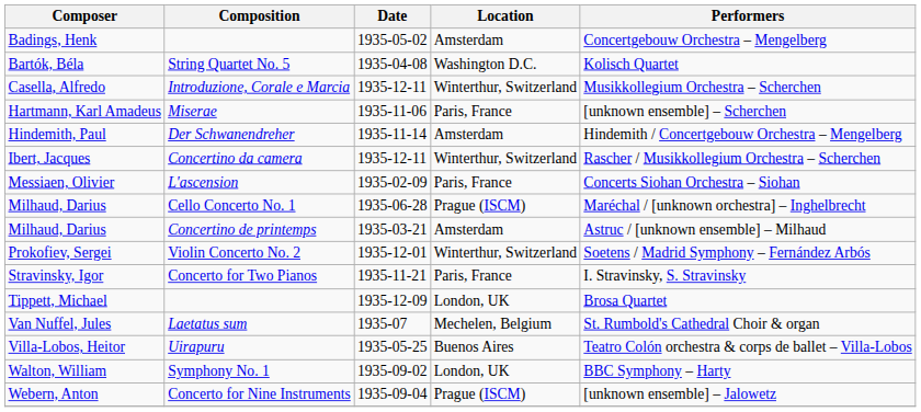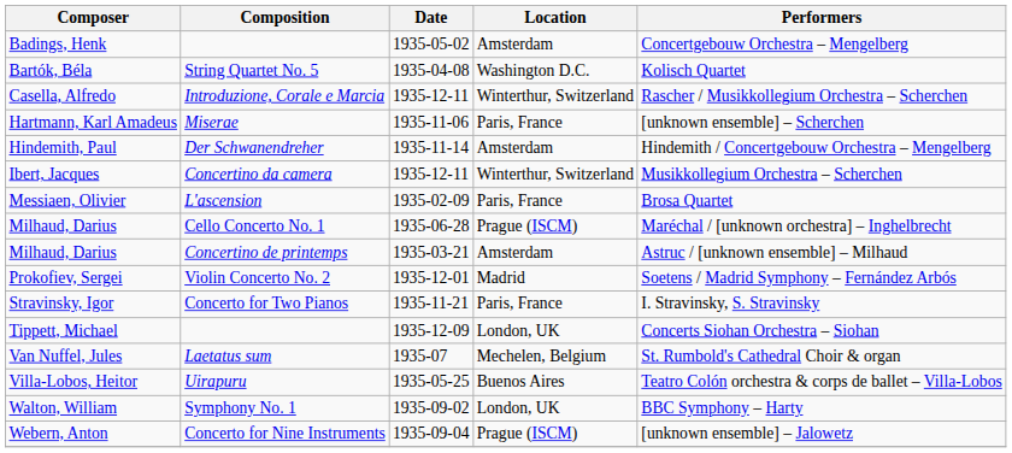 <table class="wikitable sortable">
 <tr>
 <th>Composer</th>
 <th>Composition</th>
 <th>Date</th>
 <th>Location</th>
 <th>Performers</th>
 </tr>
 <tr>
 <td><a href='#'>Badings, Henk</a></td>
 <td></td>
 <td>1935-05-02</td>
 <td>Amsterdam</td>
 <td><a href='#'>Concertgebouw Orchestra</a> – <a href='#'>Mengelberg</a></td>
 </tr>
 <tr>
 <td><a href='#'>Bartók, Béla</a></td>
 <td><a href='#'>String Quartet No. 5</a></td>
 <td>1935-04-08</td>
 <td>Washington D.C.</td>
 <td><a href='#'>Kolisch Quartet</a></td>
 </tr>
 <tr>
 <td><a href='#'>Casella, Alfredo</a></td>
 <td><em><a href='#'>Introduzione, Corale e Marcia</a></em></td>
 <td>1935-12-11</td>
 <td>Winterthur, Switzerland</td>
-<td><a href='#'>Musikkollegium Orchestra</a> – <a href='#'>Scherchen</a></td>
+<td><a href='#'>Rascher</a> / <a href='#'>Musikkollegium Orchestra</a> – <a href='#'>Scherchen</a></td>
 </tr>
 <tr>
 <td><a href='#'>Hartmann, Karl Amadeus</a></td>
 <td><em><a href='#'>Miserae</a></em></td>
 <td>1935-11-06</td>
 <td>Paris, France</td>
 <td>[unknown ensemble] – <a href='#'>Scherchen</a></td>
 </tr>
 <tr>
 <td><a href='#'>Hindemith, Paul</a></td>
 <td><em><a href='#'>Der Schwanendreher</a></em></td>
 <td>1935-11-14</td>
 <td>Amsterdam</td>
 <td>Hindemith / <a href='#'>Concertgebouw Orchestra</a> – <a href='#'>Mengelberg</a></td>
 </tr>
 <tr>
 <td><a href='#'>Ibert, Jacques</a></td>
 <td><em><a href='#'>Concertino da camera</a></em></td>
 <td>1935-12-11</td>
 <td>Winterthur, Switzerland</td>
-<td><a href='#'>Rascher</a> / <a href='#'>Musikkollegium Orchestra</a> – <a href='#'>Scherchen</a></td>
+<td><a href='#'>Musikkollegium Orchestra</a> – <a href='#'>Scherchen</a></td>
 </tr>
 <tr>
 <td><a href='#'>Messiaen, Olivier</a></td>
 <td><em><a href='#'>L'ascension</a></em></td>
 <td>1935-02-09</td>
 <td>Paris, France</td>
-<td><a href='#'>Concerts Siohan Orchestra</a> – <a href='#'>Siohan</a></td>
+<td><a href='#'>Brosa Quartet</a></td>
 </tr>
 <tr>
 <td><a href='#'>Milhaud, Darius</a></td>
 <td><a href='#'>Cello Concerto No. 1</a></td>
 <td>1935-06-28</td>
 <td>Prague (<a href='#'>ISCM</a>)</td>
 <td><a href='#'>Maréchal</a> / [unknown orchestra] – <a href='#'>Inghelbrecht</a></td>
 </tr>
 <tr>
 <td><a href='#'>Milhaud, Darius</a></td>
 <td><em><a href='#'>Concertino de printemps</a></em></td>
 <td>1935-03-21</td>
 <td>Amsterdam</td>
 <td><a href='#'>Astruc</a> / [unknown ensemble] – Milhaud </td>
 </tr>
 <tr>
 <td><a href='#'>Prokofiev, Sergei</a></td>
 <td><a href='#'>Violin Concerto No. 2</a></td>
 <td>1935-12-01</td>
-<td>Winterthur, Switzerland</td>
+<td>Madrid</td>
 <td><a href='#'>Soetens</a> / <a href='#'>Madrid Symphony</a> – <a href='#'>Fernández Arbós</a></td>
 </tr>
 <tr>
 <td><a href='#'>Stravinsky, Igor</a></td>
 <td><a href='#'>Concerto for Two Pianos</a></td>
 <td>1935-11-21</td>
 <td>Paris, France</td>
 <td>I. Stravinsky, <a href='#'>S. Stravinsky</a></td>
 </tr>
 <tr>
 <td><a href='#'>Tippett, Michael</a></td>
 <td></td>
 <td>1935-12-09</td>
 <td>London, UK</td>
-<td><a href='#'>Brosa Quartet</a></td>
+<td><a href='#'>Concerts Siohan Orchestra</a> – <a href='#'>Siohan</a></td>
 </tr>
 <tr>
 <td><a href='#'>Van Nuffel, Jules</a></td>
 <td><em><a href='#'>Laetatus sum</a></em></td>
 <td>1935-07</td>
 <td>Mechelen, Belgium</td>
 <td><a href='#'>St. Rumbold's Cathedral</a> Choir & organ</td>
 </tr>
 <tr>
 <td><a href='#'>Villa-Lobos, Heitor</a></td>
 <td><em><a href='#'>Uirapuru</a></em></td>
 <td>1935-05-25</td>
 <td>Buenos Aires</td>
 <td><a href='#'>Teatro Colón</a> orchestra & corps de ballet – <a href='#'>Villa-Lobos</a></td>
 </tr>
 <tr>
 <td><a href='#'>Walton, William</a></td>
 <td><a href='#'>Symphony No. 1</a></td>
 <td>1935-09-02</td>
 <td>London, UK</td>
 <td><a href='#'>BBC Symphony</a> – <a href='#'>Harty</a></td>
 </tr>
 <tr>
 <td><a href='#'>Webern, Anton</a></td>
 <td><a href='#'>Concerto for Nine Instruments</a></td>
 <td>1935-09-04</td>
 <td>Prague (<a href='#'>ISCM</a>)</td>
 <td>[unknown ensemble] – <a href='#'>Jalowetz</a></td>
 </tr>
 <tr>
 </tr>
 </table>
